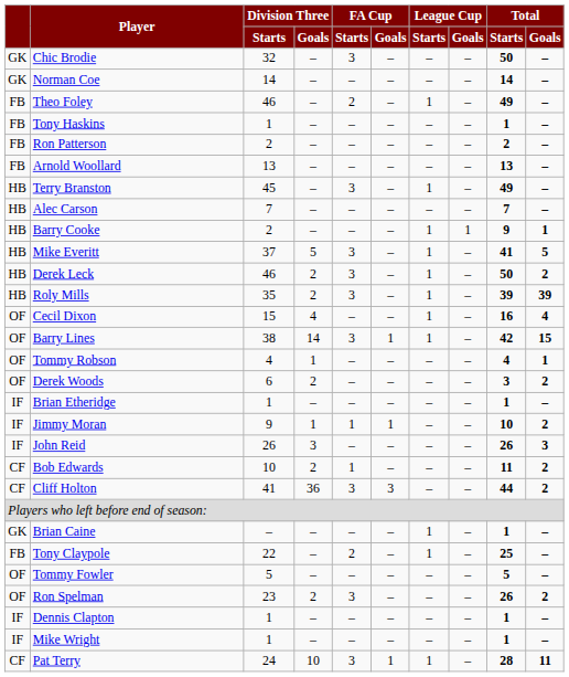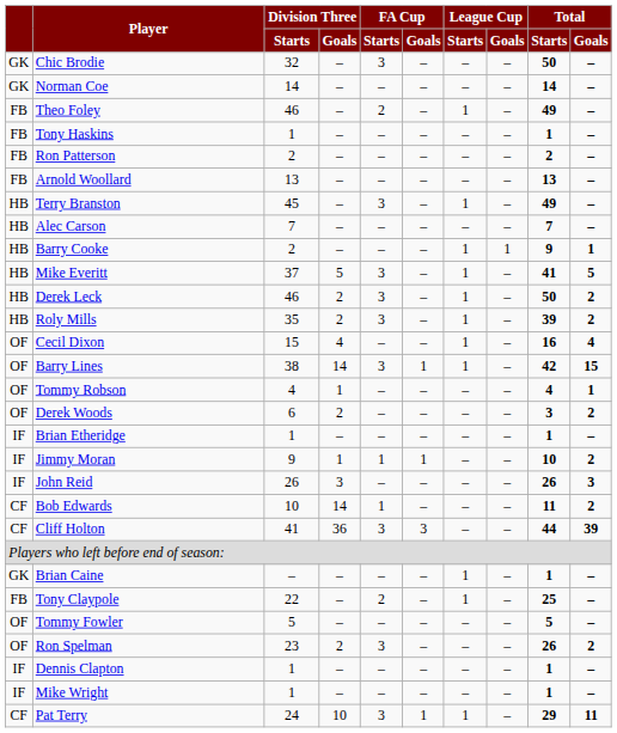 <table class="wikitable"  style="text-align:center; font-size:90%; width:49%;">
 <tr>
 <th rowspan="2" style="background:maroon; color:white;  width: 4%"></th>
 <th rowspan="2" style="background:maroon; color:white; ">Player</th>
 <th colspan="2" style="background:maroon; color:white; ">Division Three</th>
 <th colspan="2" style="background:maroon; color:white; ">FA Cup</th>
 <th colspan="2" style="background:maroon; color:white; ">League Cup</th>
 <th colspan="2" style="background:maroon; color:white; ">Total</th>
 </tr>
 <tr>
 <th style="background:maroon; color:white;  width: 9%;">Starts</th>
 <th style="background:maroon; color:white;  width: 6%;">Goals</th>
 <th style="background:maroon; color:white;  width: 4%;">Starts</th>
 <th style="background:maroon; color:white;  width: 4%;">Goals</th>
 <th style="background:maroon; color:white;  width: 4%;">Starts</th>
 <th style="background:maroon; color:white;  width: 4%;">Goals</th>
 <th style="background:maroon; color:white;  width: 4%;">Starts</th>
 <th style="background:maroon; color:white;  width: 4%;">Goals</th>
 </tr>
 <tr>
 <td>GK</td>
 <td style="text-align:left;"><a href='#'>Chic Brodie</a></td>
 <td>32</td>
 <td>–</td>
 <td>3</td>
 <td>–</td>
 <td>–</td>
 <td>–</td>
 <td><strong>50</strong></td>
 <td><strong>–</strong></td>
 </tr>
 <tr>
 <td>GK</td>
 <td style="text-align:left;"><a href='#'>Norman Coe</a></td>
 <td>14</td>
 <td>–</td>
 <td>–</td>
 <td>–</td>
 <td>–</td>
 <td>–</td>
 <td><strong>14</strong></td>
 <td><strong>–</strong></td>
 </tr>
 <tr>
 <td>FB</td>
 <td style="text-align:left;"><a href='#'>Theo Foley</a></td>
 <td>46</td>
 <td>–</td>
 <td>2</td>
 <td>–</td>
 <td>1</td>
 <td>–</td>
 <td><strong>49</strong></td>
 <td><strong>–</strong></td>
 </tr>
 <tr>
 <td>FB</td>
 <td style="text-align:left;"><a href='#'>Tony Haskins</a></td>
 <td>1</td>
 <td>–</td>
 <td>–</td>
 <td>–</td>
 <td>–</td>
 <td>–</td>
 <td><strong>1</strong></td>
 <td><strong>–</strong></td>
 </tr>
 <tr>
 <td>FB</td>
 <td style="text-align:left;"><a href='#'>Ron Patterson</a></td>
 <td>2</td>
 <td>–</td>
 <td>–</td>
 <td>–</td>
 <td>–</td>
 <td>–</td>
 <td><strong>2</strong></td>
 <td><strong>–</strong></td>
 </tr>
 <tr>
 <td>FB</td>
 <td style="text-align:left;"><a href='#'>Arnold Woollard</a></td>
 <td>13</td>
 <td>–</td>
 <td>–</td>
 <td>–</td>
 <td>–</td>
 <td>–</td>
 <td><strong>13</strong></td>
 <td><strong>–</strong></td>
 </tr>
 <tr>
 <td>HB</td>
 <td style="text-align:left;"><a href='#'>Terry Branston</a></td>
 <td>45</td>
 <td>–</td>
 <td>3</td>
 <td>–</td>
 <td>1</td>
 <td>–</td>
 <td><strong>49</strong></td>
 <td><strong>–</strong></td>
 </tr>
 <tr>
 <td>HB</td>
 <td style="text-align:left;"><a href='#'>Alec Carson</a></td>
 <td>7</td>
 <td>–</td>
 <td>–</td>
 <td>–</td>
 <td>–</td>
 <td>–</td>
 <td><strong>7</strong></td>
 <td><strong>–</strong></td>
 </tr>
 <tr>
 <td>HB</td>
 <td style="text-align:left;"><a href='#'>Barry Cooke</a></td>
 <td>2</td>
 <td>–</td>
 <td>–</td>
 <td>–</td>
 <td>1</td>
 <td>1</td>
 <td><strong>9</strong></td>
 <td><strong>1</strong></td>
 </tr>
 <tr>
 <td>HB</td>
 <td style="text-align:left;"><a href='#'>Mike Everitt</a></td>
 <td>37</td>
 <td>5</td>
 <td>3</td>
 <td>–</td>
 <td>1</td>
 <td>–</td>
 <td><strong>41</strong></td>
 <td><strong>5</strong></td>
 </tr>
 <tr>
 <td>HB</td>
 <td style="text-align:left;"><a href='#'>Derek Leck</a></td>
 <td>46</td>
 <td>2</td>
 <td>3</td>
 <td>–</td>
 <td>1</td>
 <td>–</td>
 <td><strong>50</strong></td>
 <td><strong>2</strong></td>
 </tr>
 <tr>
 <td>HB</td>
 <td style="text-align:left;"><a href='#'>Roly Mills</a></td>
 <td>35</td>
 <td>2</td>
 <td>3</td>
 <td>–</td>
 <td>1</td>
 <td>–</td>
 <td><strong>39</strong></td>
-<td><strong>39</strong></td>
+<td><strong>2</strong></td>
 </tr>
 <tr>
 <td>OF</td>
 <td style="text-align:left;"><a href='#'>Cecil Dixon</a></td>
 <td>15</td>
 <td>4</td>
 <td>–</td>
 <td>–</td>
 <td>1</td>
 <td>–</td>
 <td><strong>16</strong></td>
 <td><strong>4</strong></td>
 </tr>
 <tr>
 <td>OF</td>
 <td style="text-align:left;"><a href='#'>Barry Lines</a></td>
 <td>38</td>
 <td>14</td>
 <td>3</td>
 <td>1</td>
 <td>1</td>
 <td>–</td>
 <td><strong>42</strong></td>
 <td><strong>15</strong></td>
 </tr>
 <tr>
 <td>OF</td>
 <td style="text-align:left;"><a href='#'>Tommy Robson</a></td>
 <td>4</td>
 <td>1</td>
 <td>–</td>
 <td>–</td>
 <td>–</td>
 <td>–</td>
 <td><strong>4</strong></td>
 <td><strong>1</strong></td>
 </tr>
 <tr>
 <td>OF</td>
 <td style="text-align:left;"><a href='#'>Derek Woods</a></td>
 <td>6</td>
 <td>2</td>
 <td>–</td>
 <td>–</td>
 <td>–</td>
 <td>–</td>
 <td><strong>3</strong></td>
 <td><strong>2</strong></td>
 </tr>
 <tr>
 <td>IF</td>
 <td style="text-align:left;"><a href='#'>Brian Etheridge</a></td>
 <td>1</td>
 <td>–</td>
 <td>–</td>
 <td>–</td>
 <td>–</td>
 <td>–</td>
 <td><strong>1</strong></td>
 <td><strong>–</strong></td>
 </tr>
 <tr>
 <td>IF</td>
 <td style="text-align:left;"><a href='#'>Jimmy Moran</a></td>
 <td>9</td>
 <td>1</td>
 <td>1</td>
 <td>1</td>
 <td>–</td>
 <td>–</td>
 <td><strong>10</strong></td>
 <td><strong>2</strong></td>
 </tr>
 <tr>
 <td>IF</td>
 <td style="text-align:left;"><a href='#'>John Reid</a></td>
 <td>26</td>
 <td>3</td>
 <td>–</td>
 <td>–</td>
 <td>–</td>
 <td>–</td>
 <td><strong>26</strong></td>
 <td><strong>3</strong></td>
 </tr>
 <tr>
 <td>CF</td>
 <td style="text-align:left;"><a href='#'>Bob Edwards</a></td>
 <td>10</td>
-<td>2</td>
+<td>14</td>
 <td>1</td>
 <td>–</td>
 <td>–</td>
 <td>–</td>
 <td><strong>11</strong></td>
 <td><strong>2</strong></td>
 </tr>
 <tr>
 <td>CF</td>
 <td style="text-align:left;"><a href='#'>Cliff Holton</a></td>
 <td>41</td>
 <td>36</td>
 <td>3</td>
 <td>3</td>
 <td>–</td>
 <td>–</td>
 <td><strong>44</strong></td>
-<td><strong>2</strong></td>
+<td><strong>39</strong></td>
 </tr>
 <tr>
 <td colspan="20" style="background:#dcdcdc; text-align:left;"><em>Players who left before end of season:</em></td>
 </tr>
 <tr>
 <td>GK</td>
 <td style="text-align:left;"><a href='#'>Brian Caine</a></td>
 <td>–</td>
 <td>–</td>
 <td>–</td>
 <td>–</td>
 <td>1</td>
 <td>–</td>
 <td><strong>1</strong></td>
 <td><strong>–</strong></td>
 </tr>
 <tr>
 <td>FB</td>
 <td style="text-align:left;"><a href='#'>Tony Claypole</a></td>
 <td>22</td>
 <td>–</td>
 <td>2</td>
 <td>–</td>
 <td>1</td>
 <td>–</td>
 <td><strong>25</strong></td>
 <td><strong>–</strong></td>
 </tr>
 <tr>
 <td>OF</td>
 <td style="text-align:left;"><a href='#'>Tommy Fowler</a></td>
 <td>5</td>
 <td>–</td>
 <td>–</td>
 <td>–</td>
 <td>–</td>
 <td>–</td>
 <td><strong>5</strong></td>
 <td><strong>–</strong></td>
 </tr>
 <tr>
 <td>OF</td>
 <td style="text-align:left;"><a href='#'>Ron Spelman</a></td>
 <td>23</td>
 <td>2</td>
 <td>3</td>
 <td>–</td>
 <td>–</td>
 <td>–</td>
 <td><strong>26</strong></td>
 <td><strong>2</strong></td>
 </tr>
 <tr>
 <td>IF</td>
 <td style="text-align:left;"><a href='#'>Dennis Clapton</a></td>
 <td>1</td>
 <td>–</td>
 <td>–</td>
 <td>–</td>
 <td>–</td>
 <td>–</td>
 <td><strong>1</strong></td>
 <td><strong>–</strong></td>
 </tr>
 <tr>
 <td>IF</td>
 <td style="text-align:left;"><a href='#'>Mike Wright</a></td>
 <td>1</td>
 <td>–</td>
 <td>–</td>
 <td>–</td>
 <td>–</td>
 <td>–</td>
 <td><strong>1</strong></td>
 <td><strong>–</strong></td>
 </tr>
 <tr>
 <td>CF</td>
 <td style="text-align:left;"><a href='#'>Pat Terry</a></td>
 <td>24</td>
 <td>10</td>
 <td>3</td>
 <td>1</td>
 <td>1</td>
 <td>–</td>
-<td><strong>28</strong></td>
+<td><strong>29</strong></td>
 <td><strong>11</strong></td>
 </tr>
 </table>
